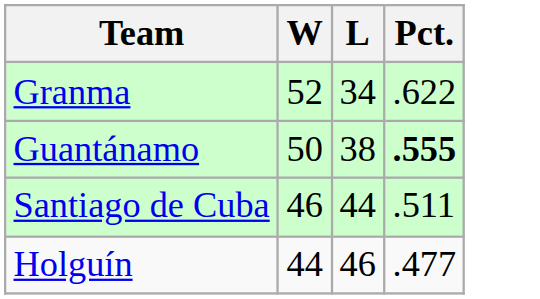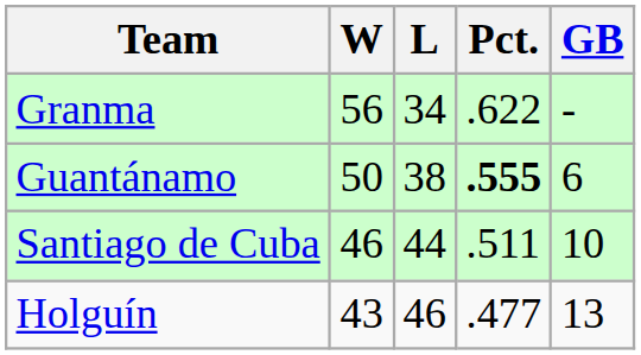 <table class="wikitable">
 <tr>
 <th>Team</th>
 <th>W</th>
 <th>L</th>
 <th>Pct.</th>
+<th><a href='#'>GB</a></th>
 </tr>
 <tr style="background-color:#ccffcc;">
 <td><a href='#'>Granma</a></td>
-<td>52</td>
+<td>56</td>
 <td>34</td>
 <td>.622</td>
+<td>-</td>
 </tr>
 <tr style="background-color:#ccffcc;">
 <td><a href='#'>Guantánamo</a></td>
 <td>50</td>
 <td>38</td>
 <td><strong>.555</strong></td>
+<td>6</td>
 </tr>
 <tr style="background-color:#ccffcc;">
 <td><a href='#'>Santiago de Cuba</a></td>
 <td>46</td>
 <td>44</td>
 <td>.511</td>
+<td>10</td>
 </tr>
 <tr>
 <td><a href='#'>Holguín</a></td>
-<td>44</td>
+<td>43</td>
 <td>46</td>
 <td>.477</td>
+<td>13</td>
 </tr>
 </table>
